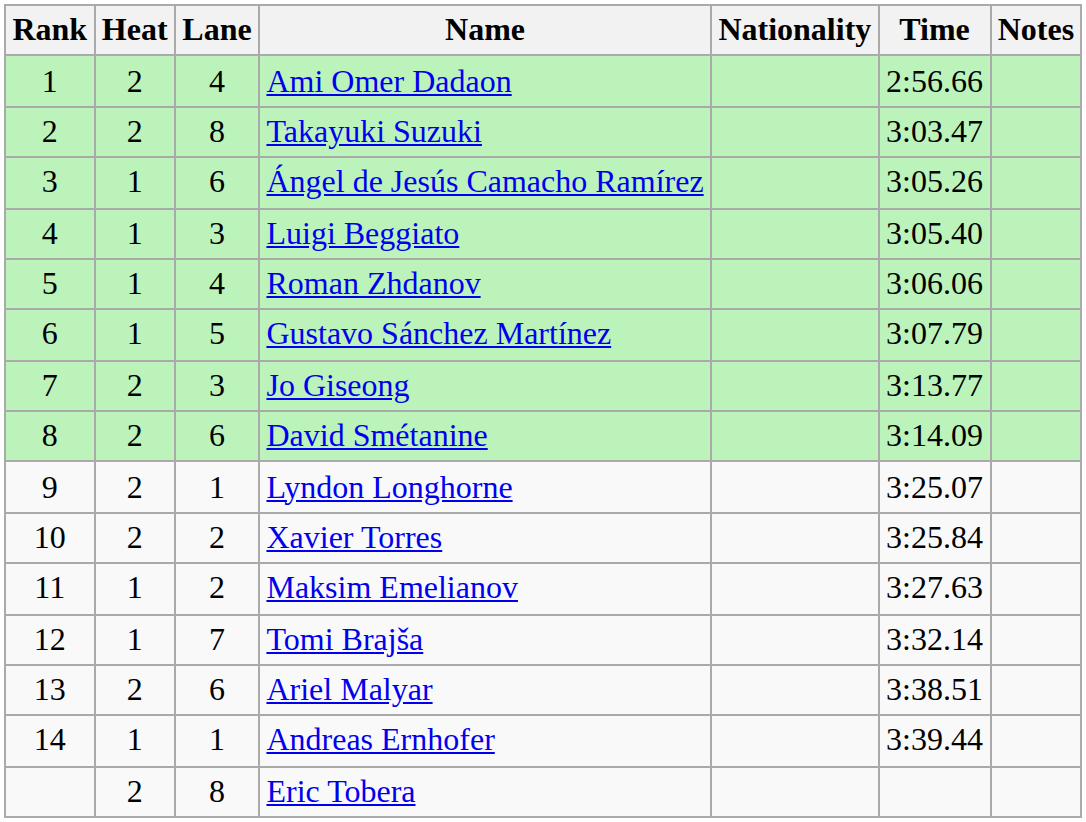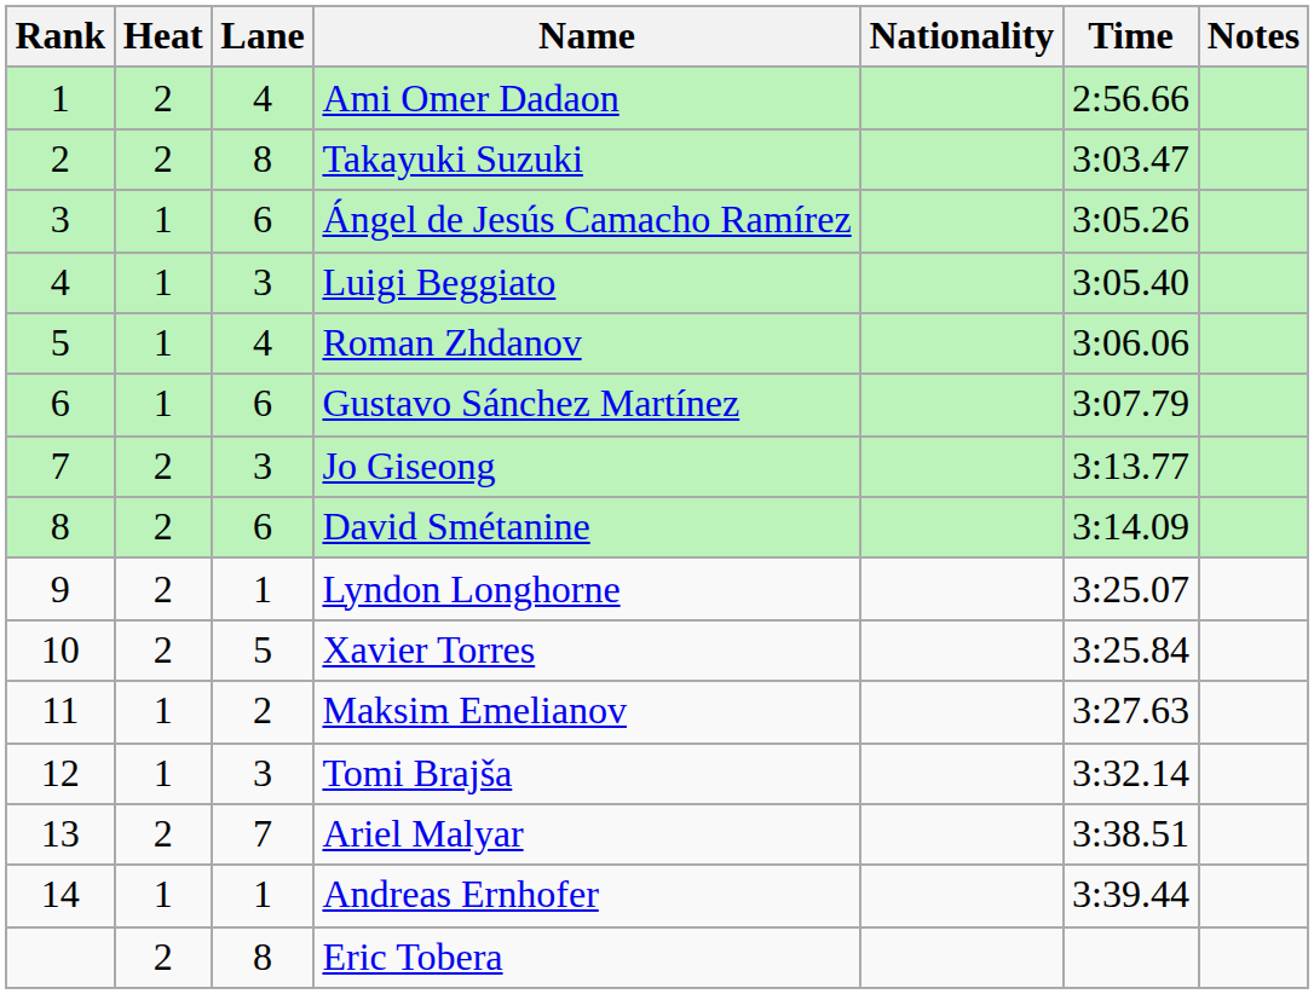 <table class="wikitable sortable" style="text-align:center">
 <tr>
 <th>Rank</th>
 <th>Heat</th>
 <th>Lane</th>
 <th>Name</th>
 <th>Nationality</th>
 <th>Time</th>
 <th>Notes</th>
 </tr>
 <tr bgcolor=bbf3bb>
 <td>1</td>
 <td>2</td>
 <td>4</td>
 <td align=left><a href='#'>Ami Omer Dadaon</a></td>
 <td align=left></td>
 <td>2:56.66</td>
 <td></td>
 </tr>
 <tr bgcolor=bbf3bb>
 <td>2</td>
 <td>2</td>
 <td>8</td>
 <td align=left><a href='#'>Takayuki Suzuki</a></td>
 <td align=left></td>
 <td>3:03.47</td>
 <td></td>
 </tr>
 <tr bgcolor=bbf3bb>
 <td>3</td>
 <td>1</td>
 <td>6</td>
 <td align=left><a href='#'>Ángel de Jesús Camacho Ramírez</a></td>
 <td align=left></td>
 <td>3:05.26</td>
 <td></td>
 </tr>
 <tr bgcolor=bbf3bb>
 <td>4</td>
 <td>1</td>
 <td>3</td>
 <td align=left><a href='#'>Luigi Beggiato</a></td>
 <td align=left></td>
 <td>3:05.40</td>
 <td></td>
 </tr>
 <tr bgcolor=bbf3bb>
 <td>5</td>
 <td>1</td>
 <td>4</td>
 <td align=left><a href='#'>Roman Zhdanov</a></td>
 <td align=left></td>
 <td>3:06.06</td>
 <td></td>
 </tr>
 <tr bgcolor=bbf3bb>
 <td>6</td>
 <td>1</td>
-<td>5</td>
+<td>6</td>
 <td align=left><a href='#'>Gustavo Sánchez Martínez</a></td>
 <td align=left></td>
 <td>3:07.79</td>
 <td></td>
 </tr>
 <tr bgcolor=bbf3bb>
 <td>7</td>
 <td>2</td>
 <td>3</td>
 <td align=left><a href='#'>Jo Giseong</a></td>
 <td align=left></td>
 <td>3:13.77</td>
 <td></td>
 </tr>
 <tr bgcolor=bbf3bb>
 <td>8</td>
 <td>2</td>
 <td>6</td>
 <td align=left><a href='#'>David Smétanine</a></td>
 <td align=left></td>
 <td>3:14.09</td>
 <td></td>
 </tr>
 <tr>
 <td>9</td>
 <td>2</td>
 <td>1</td>
 <td align=left><a href='#'>Lyndon Longhorne</a></td>
 <td align=left></td>
 <td>3:25.07</td>
 <td></td>
 </tr>
 <tr>
 <td>10</td>
 <td>2</td>
-<td>2</td>
+<td>5</td>
 <td align=left><a href='#'>Xavier Torres</a></td>
 <td align=left></td>
 <td>3:25.84</td>
 <td></td>
 </tr>
 <tr>
 <td>11</td>
 <td>1</td>
 <td>2</td>
 <td align=left><a href='#'>Maksim Emelianov</a></td>
 <td align=left></td>
 <td>3:27.63</td>
 <td></td>
 </tr>
 <tr>
 <td>12</td>
 <td>1</td>
-<td>7</td>
+<td>3</td>
 <td align=left><a href='#'>Tomi Brajša</a></td>
 <td align=left></td>
 <td>3:32.14</td>
 <td></td>
 </tr>
 <tr>
 <td>13</td>
 <td>2</td>
-<td>6</td>
+<td>7</td>
 <td align=left><a href='#'>Ariel Malyar</a></td>
 <td align=left></td>
 <td>3:38.51</td>
 <td></td>
 </tr>
 <tr>
 <td>14</td>
 <td>1</td>
 <td>1</td>
 <td align=left><a href='#'>Andreas Ernhofer</a></td>
 <td align=left></td>
 <td>3:39.44</td>
 <td></td>
 </tr>
 <tr>
 <td></td>
 <td>2</td>
 <td>8</td>
 <td align=left><a href='#'>Eric Tobera</a></td>
 <td align=left></td>
 <td data-sort-value=9:99.99></td>
 <td></td>
 </tr>
 </table>
